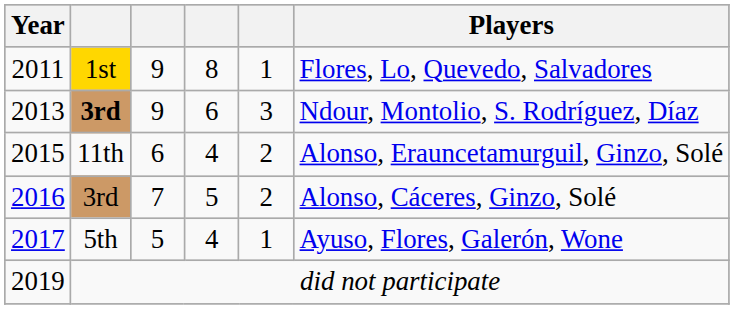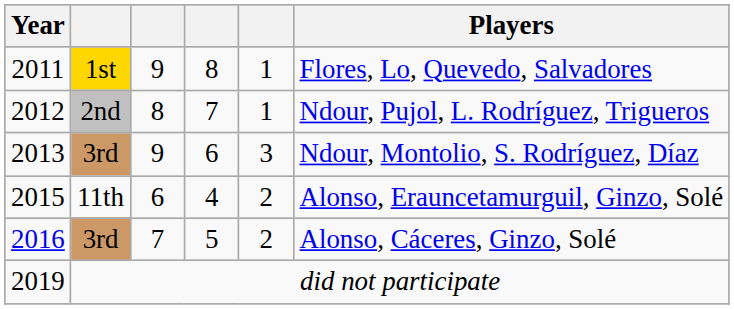 <table class="wikitable" style="text-align: center;">
 <tr>
 <th>Year</th>
 <th></th>
 <th width=25px></th>
 <th width=25px></th>
 <th width=25px></th>
 <th>Players</th>
 </tr>
 <tr>
 <td> 2011</td>
 <td bgcolor=gold>1st</td>
 <td>9</td>
 <td>8</td>
 <td>1</td>
 <td align=left><a href='#'>Flores</a>, <a href='#'>Lo</a>, <a href='#'>Quevedo</a>, <a href='#'>Salvadores</a></td>
 </tr>
 <tr>
+<td> 2012</td>
+<td bgcolor=silver>2nd</td>
+<td>8</td>
+<td>7</td>
+<td>1</td>
+<td align=left><a href='#'>Ndour</a>, <a href='#'>Pujol</a>, <a href='#'>L. Rodríguez</a>, <a href='#'>Trigueros</a></td>
+</tr>
+<tr>
 <td> 2013</td>
-<td bgcolor=cc9966><strong>3rd</strong></td>
+<td bgcolor=cc9966>3rd</td>
 <td>9</td>
 <td>6</td>
 <td>3</td>
 <td align=left><a href='#'>Ndour</a>, <a href='#'>Montolio</a>, <a href='#'>S. Rodríguez</a>, <a href='#'>Díaz</a></td>
 </tr>
 <tr>
 <td> 2015</td>
 <td>11th</td>
 <td>6</td>
 <td>4</td>
 <td>2</td>
 <td align=left><a href='#'>Alonso</a>, <a href='#'>Erauncetamurguil</a>, <a href='#'>Ginzo</a>, Solé</td>
 </tr>
 <tr>
 <td> <a href='#'>2016</a></td>
 <td bgcolor=cc9966>3rd</td>
 <td>7</td>
 <td>5</td>
 <td>2</td>
 <td align=left><a href='#'>Alonso</a>, <a href='#'>Cáceres</a>, <a href='#'>Ginzo</a>, Solé</td>
 </tr>
 <tr>
-<td> <a href='#'>2017</a></td>
-<td>5th</td>
-<td>5</td>
-<td>4</td>
-<td>1</td>
-<td align=left><a href='#'>Ayuso</a>, <a href='#'>Flores</a>, <a href='#'>Galerón</a>, <a href='#'>Wone</a></td>
-</tr>
-<tr>
 <td> 2019</td>
 <td colspan=5><em>did not participate</em></td>
 </tr>
 </table>
